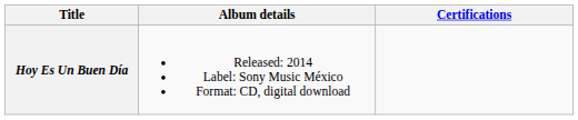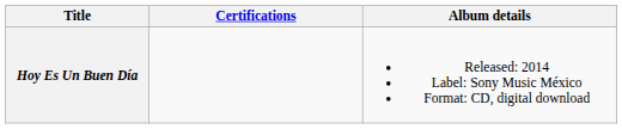 <table class="wikitable plainrowheaders" style="text-align:center;">
 <tr>
 <th scope="col" rowspan="1" style="width:10em;">Title</th>
+<th scope="col" rowspan="1" style="width:15em;"><a href='#'>Certifications</a></th>
 <th scope="col" rowspan="1" style="width:18em;">Album details</th>
-<th scope="col" rowspan="1" style="width:15em;"><a href='#'>Certifications</a></th>
 </tr>
 <tr>
 <th scope="row"><em>Hoy Es Un Buen Día</em></th>
+<td></td>
 <td><br><ul><li>Released: 2014</li><li>Label: Sony Music México</li><li>Format: CD, digital download</li></ul></td>
-<td></td>
 </tr>
 </table>
